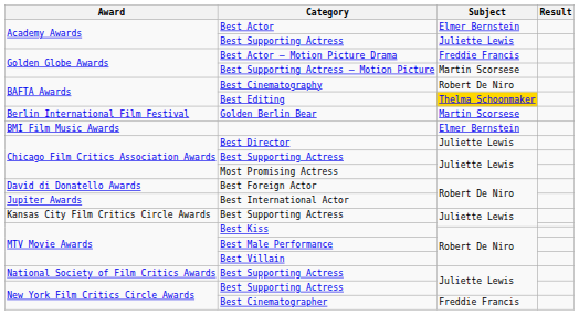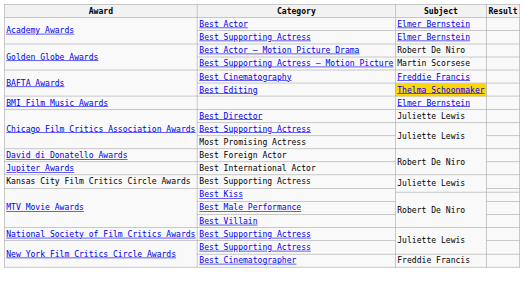 <table class="wikitable">
 <tr>
 <th>Award</th>
 <th>Category</th>
 <th>Subject</th>
 <th>Result</th>
 </tr>
 <tr>
 <td rowspan=2><a href='#'>Academy Awards</a></td>
 <td><a href='#'>Best Actor</a></td>
 <td><a href='#'>Elmer Bernstein</a></td>
 <td></td>
 </tr>
 <tr>
 <td><a href='#'>Best Supporting Actress</a></td>
-<td><a href='#'>Juliette Lewis</a></td>
+<td><a href='#'>Elmer Bernstein</a></td>
 <td></td>
 </tr>
 <tr>
 <td rowspan=2><a href='#'>Golden Globe Awards</a></td>
 <td><a href='#'>Best Actor – Motion Picture Drama</a></td>
-<td><a href='#'>Freddie Francis</a></td>
+<td>Robert De Niro</td>
 <td></td>
 </tr>
 <tr>
 <td><a href='#'>Best Supporting Actress – Motion Picture</a></td>
 <td>Martin Scorsese</td>
 <td></td>
 </tr>
 <tr>
 <td rowspan=2><a href='#'>BAFTA Awards</a></td>
 <td><a href='#'>Best Cinematography</a></td>
-<td>Robert De Niro</td>
+<td><a href='#'>Freddie Francis</a></td>
 <td></td>
 </tr>
 <tr>
 <td><a href='#'>Best Editing</a></td>
 <td style="background: gold;"><a href='#'>Thelma Schoonmaker</a></td>
-<td></td>
-</tr>
-<tr>
-<td><a href='#'>Berlin International Film Festival</a></td>
-<td><a href='#'>Golden Berlin Bear</a></td>
-<td><a href='#'>Martin Scorsese</a></td>
 <td></td>
 </tr>
 <tr>
 <td><a href='#'>BMI Film Music Awards</a></td>
 <td></td>
 <td><a href='#'>Elmer Bernstein</a></td>
 <td></td>
 </tr>
 <tr>
 <td rowspan=3><a href='#'>Chicago Film Critics Association Awards</a></td>
 <td><a href='#'>Best Director</a></td>
 <td>Juliette Lewis</td>
 <td></td>
 </tr>
 <tr>
 <td><a href='#'>Best Supporting Actress</a></td>
 <td rowspan=2>Juliette Lewis</td>
 <td></td>
 </tr>
 <tr>
 <td>Most Promising Actress</td>
 <td></td>
 </tr>
 <tr>
 <td><a href='#'>David di Donatello Awards</a></td>
 <td>Best Foreign Actor</td>
 <td rowspan=2>Robert De Niro</td>
 <td></td>
 </tr>
 <tr>
 <td><a href='#'>Jupiter Awards</a></td>
 <td>Best International Actor</td>
 <td></td>
 </tr>
 <tr>
 <td>Kansas City Film Critics Circle Awards</td>
 <td>Best Supporting Actress</td>
 <td rowspan=2>Juliette Lewis</td>
 <td></td>
 </tr>
 <tr>
 <td rowspan=4><a href='#'>MTV Movie Awards</a></td>
 <td rowspan=2><a href='#'>Best Kiss</a></td>
 <td></td>
 </tr>
 <tr>
 <td rowspan=3>Robert De Niro</td>
 <td></td>
 </tr>
 <tr>
 <td><a href='#'>Best Male Performance</a></td>
 <td></td>
 </tr>
 <tr>
 <td><a href='#'>Best Villain</a></td>
 <td></td>
 </tr>
 <tr>
 <td><a href='#'>National Society of Film Critics Awards</a></td>
 <td><a href='#'>Best Supporting Actress</a></td>
 <td rowspan=2>Juliette Lewis</td>
 <td></td>
 </tr>
 <tr>
 <td rowspan=2><a href='#'>New York Film Critics Circle Awards</a></td>
 <td><a href='#'>Best Supporting Actress</a></td>
 <td></td>
 </tr>
 <tr>
 <td><a href='#'>Best Cinematographer</a></td>
 <td>Freddie Francis</td>
 <td></td>
 </tr>
 </table>
